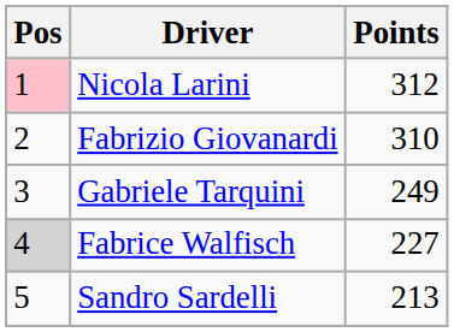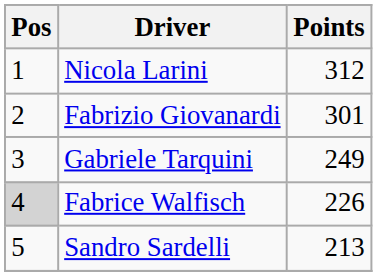 <table class="wikitable" style="font-size: 85%;">
 <tr>
 <th>Pos</th>
 <th>Driver</th>
 <th>Points</th>
 </tr>
 <tr>
-<td style="background: pink;">1</td>
+<td>1</td>
 <td> <a href='#'>Nicola Larini</a></td>
 <td style="text-align:right">312</td>
 </tr>
 <tr>
 <td>2</td>
 <td> <a href='#'>Fabrizio Giovanardi</a></td>
-<td style="text-align:right">310</td>
+<td style="text-align:right">301</td>
 </tr>
 <tr>
 <td>3</td>
 <td> <a href='#'>Gabriele Tarquini</a></td>
 <td style="text-align:right">249</td>
 </tr>
 <tr>
 <td style="background: lightgrey;">4</td>
 <td> <a href='#'>Fabrice Walfisch</a></td>
-<td style="text-align:right">227</td>
+<td style="text-align:right">226</td>
 </tr>
 <tr>
 <td>5</td>
 <td> <a href='#'>Sandro Sardelli</a></td>
 <td style="text-align:right">213</td>
 </tr>
 <tr>
 </tr>
 </table>
